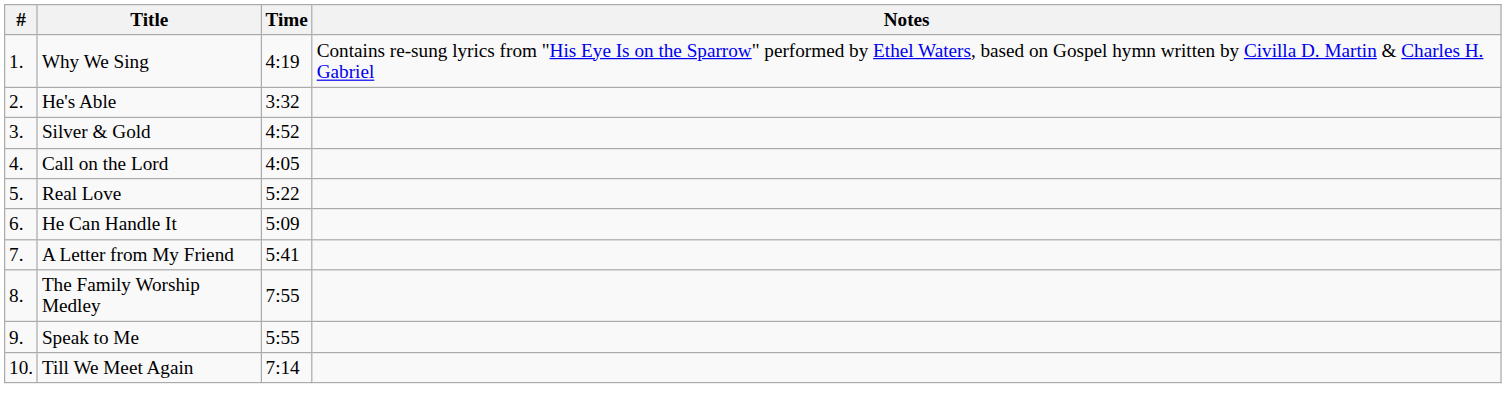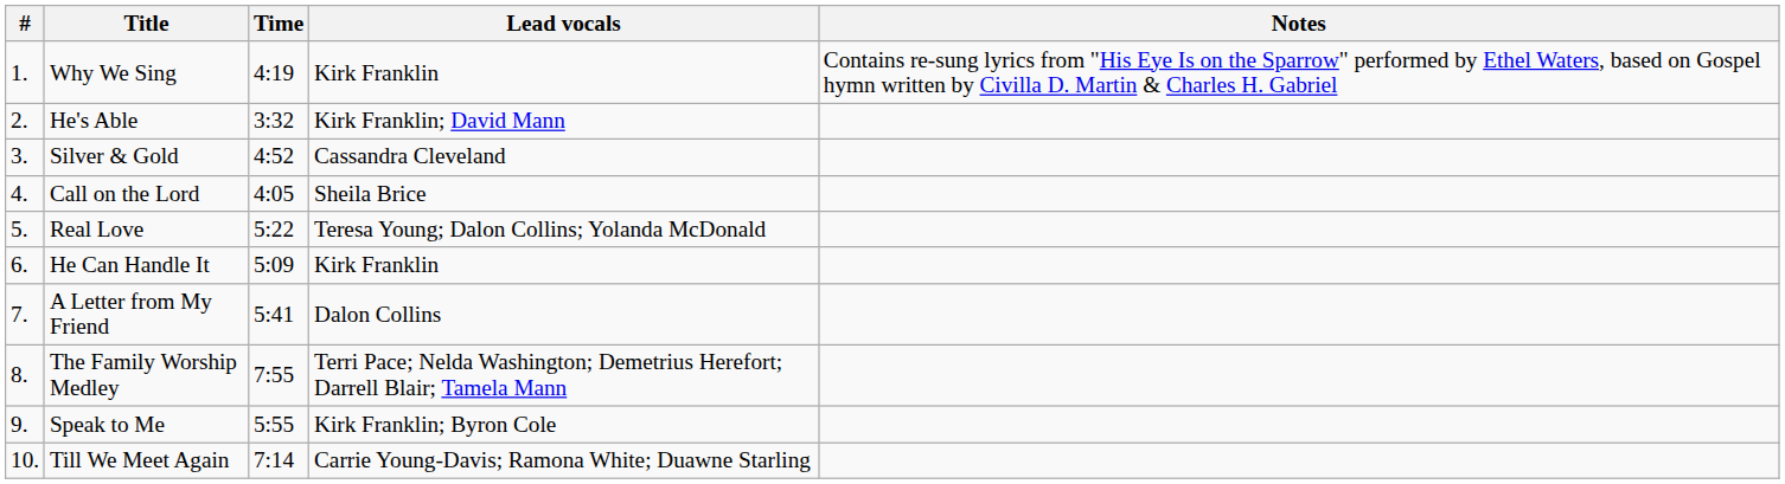 <table class="wikitable">
 <tr>
 <th>#</th>
 <th>Title</th>
 <th>Time</th>
+<th>Lead vocals</th>
 <th>Notes</th>
 </tr>
 <tr>
 <td>1.</td>
 <td>Why We Sing</td>
 <td>4:19</td>
+<td>Kirk Franklin</td>
 <td>Contains re-sung lyrics from "<a href='#'>His Eye Is on the Sparrow</a>" performed by <a href='#'>Ethel Waters</a>, based on Gospel hymn written by <a href='#'>Civilla D. Martin</a> & <a href='#'>Charles H. Gabriel</a></td>
 </tr>
 <tr>
 <td>2.</td>
 <td>He's Able</td>
 <td>3:32</td>
+<td>Kirk Franklin; <a href='#'>David Mann</a></td>
 <td></td>
 </tr>
 <tr>
 <td>3.</td>
 <td>Silver & Gold</td>
 <td>4:52</td>
+<td>Cassandra Cleveland</td>
 <td></td>
 </tr>
 <tr>
 <td>4.</td>
 <td>Call on the Lord</td>
 <td>4:05</td>
+<td>Sheila Brice</td>
 <td></td>
 </tr>
 <tr>
 <td>5.</td>
 <td>Real Love</td>
 <td>5:22</td>
+<td>Teresa Young; Dalon Collins; Yolanda McDonald</td>
 <td></td>
 </tr>
 <tr>
 <td>6.</td>
 <td>He Can Handle It</td>
 <td>5:09</td>
+<td>Kirk Franklin</td>
 <td></td>
 </tr>
 <tr>
 <td>7.</td>
 <td>A Letter from My Friend</td>
 <td>5:41</td>
+<td>Dalon Collins</td>
 <td></td>
 </tr>
 <tr>
 <td>8.</td>
 <td>The Family Worship Medley</td>
 <td>7:55</td>
+<td>Terri Pace; Nelda Washington; Demetrius Herefort; Darrell Blair; <a href='#'>Tamela Mann</a></td>
 <td></td>
 </tr>
 <tr>
 <td>9.</td>
 <td>Speak to Me</td>
 <td>5:55</td>
+<td>Kirk Franklin; Byron Cole</td>
 <td></td>
 </tr>
 <tr>
 <td>10.</td>
 <td>Till We Meet Again</td>
 <td>7:14</td>
+<td>Carrie Young-Davis; Ramona White; Duawne Starling</td>
 <td></td>
 </tr>
 </table>
